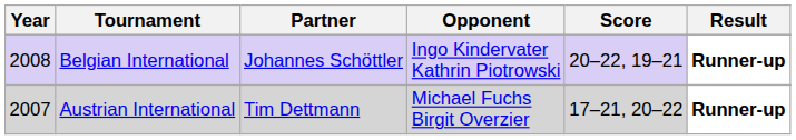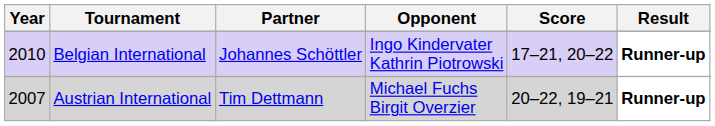 <table class="sortable wikitable" style="font-size: 90%;">
 <tr>
 <th>Year</th>
 <th>Tournament</th>
 <th>Partner</th>
 <th>Opponent</th>
 <th>Score</th>
 <th>Result</th>
 </tr>
 <tr>
 </tr>
 <tr style="background:#D8CEF6">
-<td align="center">2008</td>
+<td align="center">2010</td>
 <td align="left"><a href='#'>Belgian International</a></td>
 <td align="left"> <a href='#'>Johannes Schöttler</a></td>
 <td align="left"> <a href='#'>Ingo Kindervater</a><br> <a href='#'>Kathrin Piotrowski</a></td>
-<td align="left">20–22, 19–21</td>
+<td align="left">17–21, 20–22</td>
 <td style="text-align:left; background:white"> <strong>Runner-up</strong></td>
 </tr>
 <tr>
 </tr>
 <tr style="background:#D5D5D5">
 <td align="center">2007</td>
 <td align="left"><a href='#'>Austrian International</a></td>
 <td align="left"> <a href='#'>Tim Dettmann</a></td>
 <td align="left"> <a href='#'>Michael Fuchs</a><br> <a href='#'>Birgit Overzier</a></td>
-<td align="left">17–21, 20–22</td>
+<td align="left">20–22, 19–21</td>
 <td style="text-align:left; background:white"> <strong>Runner-up</strong></td>
 </tr>
 </table>
